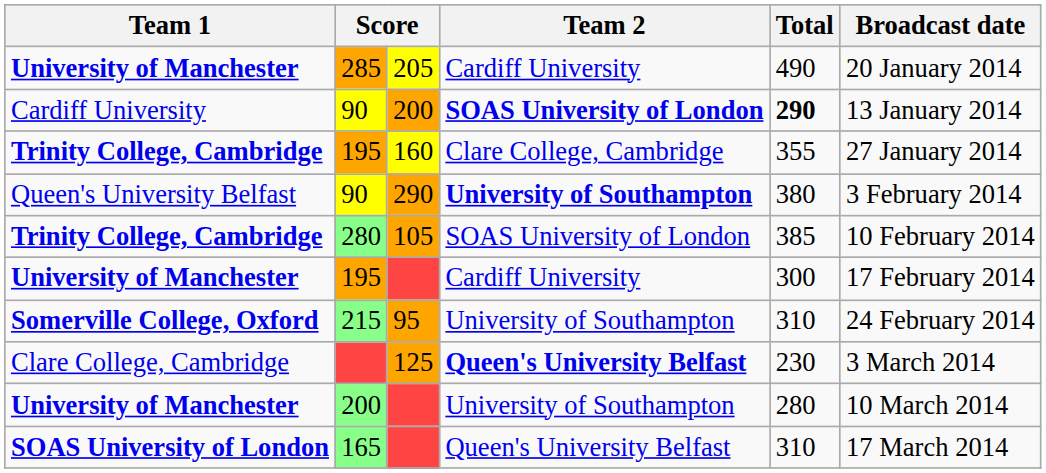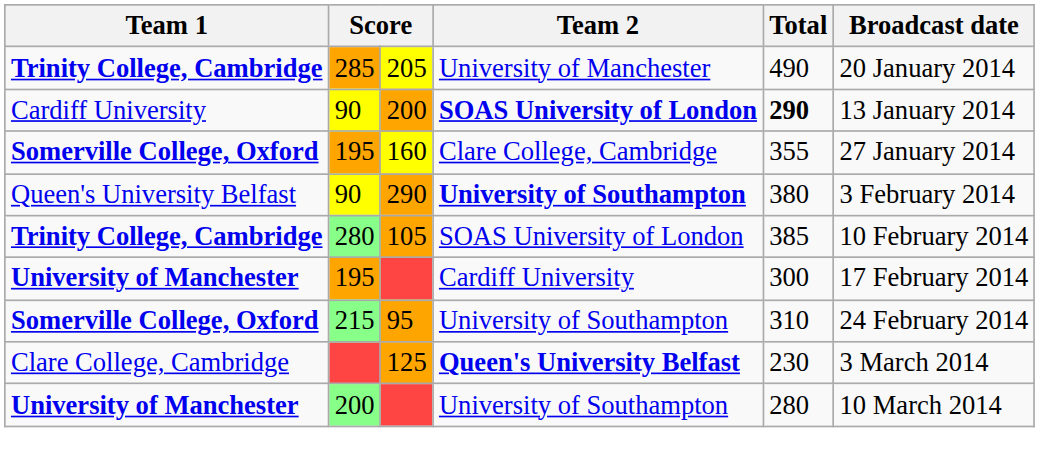 <table class="wikitable" border="1">
 <tr>
 <th>Team 1</th>
 <th colspan=2>Score</th>
 <th>Team 2</th>
 <th>Total</th>
 <th>Broadcast date</th>
 </tr>
 <tr>
-<td><strong><a href='#'>University of Manchester</a></strong></td>
+<td><strong><a href='#'>Trinity College, Cambridge</a></strong></td>
 <td style="background:orange">285</td>
 <td style="background:yellow">205</td>
-<td><a href='#'>Cardiff University</a></td>
+<td><a href='#'>University of Manchester</a></td>
 <td>490</td>
 <td>20 January 2014</td>
 </tr>
 <tr>
 <td><a href='#'>Cardiff University</a></td>
 <td style="background:yellow">90</td>
 <td style="background:orange">200</td>
 <td><strong><a href='#'>SOAS University of London</a></strong></td>
 <td><strong>290</strong></td>
 <td>13 January 2014</td>
 </tr>
 <tr>
-<td><strong><a href='#'>Trinity College, Cambridge</a></strong></td>
+<td><strong><a href='#'>Somerville College, Oxford</a></strong></td>
 <td style="background:orange">195</td>
 <td style="background:yellow">160</td>
 <td><a href='#'>Clare College, Cambridge</a></td>
 <td>355</td>
 <td>27 January 2014</td>
 </tr>
 <tr>
 <td><a href='#'>Queen's University Belfast</a></td>
 <td style="background:yellow">90</td>
 <td style="background:orange">290</td>
 <td><strong><a href='#'>University of Southampton</a></strong></td>
 <td>380</td>
 <td>3 February 2014</td>
 </tr>
 <tr>
 <td><strong><a href='#'>Trinity College, Cambridge</a></strong></td>
 <td style="background:#88ff88">280</td>
 <td style="background:orange">105</td>
 <td><a href='#'>SOAS University of London</a></td>
 <td>385</td>
 <td>10 February 2014</td>
 </tr>
 <tr>
 <td><strong><a href='#'>University of Manchester</a></strong></td>
 <td style="background:orange">195</td>
 <td style="background:#ff4444"></td>
 <td><a href='#'>Cardiff University</a></td>
 <td>300</td>
 <td>17 February 2014</td>
 </tr>
 <tr>
 <td><strong><a href='#'>Somerville College, Oxford</a></strong></td>
 <td style="background:#88ff88">215</td>
 <td style="background:orange">95</td>
 <td><a href='#'>University of Southampton</a></td>
 <td>310</td>
 <td>24 February 2014</td>
 </tr>
 <tr>
 <td><a href='#'>Clare College, Cambridge</a></td>
 <td style="background:#ff4444"></td>
 <td style="background:orange">125</td>
 <td><strong><a href='#'>Queen's University Belfast</a></strong></td>
 <td>230</td>
 <td>3 March 2014</td>
 </tr>
 <tr>
 <td><strong><a href='#'>University of Manchester</a></strong></td>
 <td style="background:#88ff88">200</td>
 <td style="background:#ff4444"></td>
 <td><a href='#'>University of Southampton</a></td>
 <td>280</td>
 <td>10 March 2014</td>
 </tr>
-<tr>
-<td><strong><a href='#'>SOAS University of London</a></strong></td>
-<td style="background:#88ff88">165</td>
-<td style="background:#ff4444"></td>
-<td><a href='#'>Queen's University Belfast</a></td>
-<td>310</td>
-<td>17 March 2014</td>
-</tr>
 </table>
